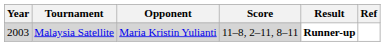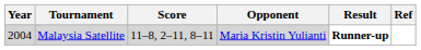 <table class="sortable wikitable" style="font-size: 90%">
 <tr>
 <th>Year</th>
 <th>Tournament</th>
+<th>Score</th>
 <th>Opponent</th>
-<th>Score</th>
 <th>Result</th>
 <th>Ref</th>
 </tr>
 <tr style="background:#D5D5D5">
-<td align="center">2003</td>
+<td align="center">2004</td>
 <td align="left"><a href='#'>Malaysia Satellite</a></td>
+<td align="left">11–8, 2–11, 8–11</td>
 <td align="left"> <a href='#'>Maria Kristin Yulianti</a></td>
-<td align="left">11–8, 2–11, 8–11</td>
 <td style="text-align:left; background:white"> <strong>Runner-up</strong></td>
 <td style="text-align:center; background:white"></td>
 </tr>
 </table>
